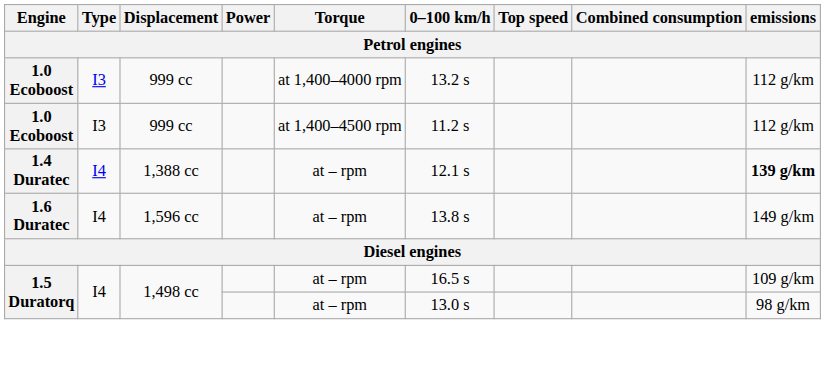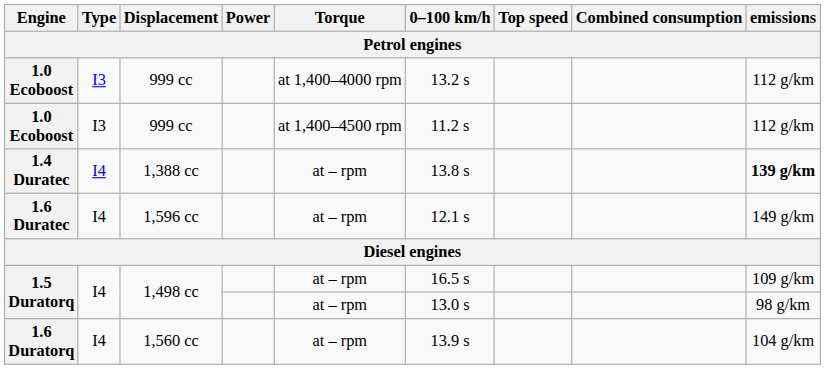 <table class="wikitable" style="text-align: center; font-size: 92%;">
 <tr>
 <th>Engine</th>
 <th>Type</th>
 <th>Displacement</th>
 <th>Power</th>
 <th>Torque</th>
 <th>0–100 km/h</th>
 <th>Top speed</th>
 <th>Combined consumption</th>
 <th> emissions</th>
 </tr>
 <tr>
 <th colspan="9">Petrol engines</th>
 </tr>
 <tr>
 <th>1.0<br>Ecoboost</th>
 <td><a href='#'>I3</a></td>
 <td>999 cc</td>
 <td></td>
 <td> at 1,400–4000 rpm</td>
 <td>13.2 s</td>
 <td></td>
 <td></td>
 <td>112 g/km</td>
 </tr>
 <tr>
 <th>1.0<br>Ecoboost</th>
 <td>I3</td>
 <td>999 cc</td>
 <td></td>
 <td> at 1,400–4500 rpm</td>
 <td>11.2 s</td>
 <td></td>
 <td></td>
 <td>112 g/km</td>
 </tr>
 <tr>
 <th>1.4<br>Duratec</th>
 <td><a href='#'>I4</a></td>
 <td>1,388 cc</td>
 <td></td>
 <td> at – rpm</td>
-<td>12.1 s</td>
+<td>13.8 s</td>
 <td></td>
 <td></td>
 <td><strong>139 g/km</strong></td>
 </tr>
 <tr>
 <th>1.6<br>Duratec</th>
 <td>I4</td>
 <td>1,596 cc</td>
 <td></td>
 <td> at – rpm</td>
-<td>13.8 s</td>
+<td>12.1 s</td>
 <td></td>
 <td></td>
 <td>149 g/km</td>
 </tr>
 <tr>
 <th colspan="9">Diesel engines</th>
 </tr>
 <tr>
 <th rowspan="2">1.5<br>Duratorq</th>
 <td rowspan="2">I4</td>
 <td rowspan="2">1,498 cc</td>
 <td></td>
 <td> at – rpm</td>
 <td>16.5 s</td>
 <td></td>
 <td></td>
 <td>109 g/km</td>
 </tr>
 <tr>
 <td></td>
 <td> at – rpm</td>
 <td>13.0 s</td>
 <td></td>
 <td></td>
 <td>98 g/km</td>
 </tr>
+<tr>
+<th>1.6<br>Duratorq</th>
+<td>I4</td>
+<td>1,560 cc</td>
+<td></td>
+<td> at – rpm</td>
+<td>13.9 s</td>
+<td></td>
+<td></td>
+<td>104 g/km</td>
+</tr>
 </table>
